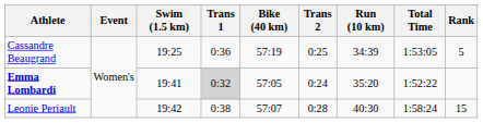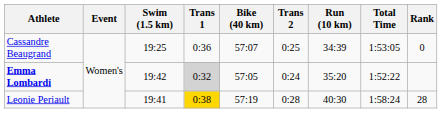 <table class="wikitable" style="font-size:90%">
 <tr>
 <th>Athlete</th>
 <th>Event</th>
 <th>Swim (1.5 km)</th>
 <th>Trans 1</th>
 <th>Bike (40 km)</th>
 <th>Trans 2</th>
 <th>Run (10 km)</th>
 <th>Total Time</th>
 <th>Rank</th>
 </tr>
 <tr align=center>
 <td align=left><a href='#'>Cassandre Beaugrand</a></td>
 <td align=left rowspan=3>Women's</td>
 <td>19:25</td>
 <td>0:36</td>
-<td>57:19</td>
+<td>57:07</td>
 <td>0:25</td>
 <td>34:39</td>
 <td>1:53:05</td>
-<td>5</td>
+<td>0</td>
 </tr>
 <tr align=center>
 <td align=left><strong><a href='#'>Emma Lombardi</a></strong></td>
-<td>19:41</td>
+<td>19:42</td>
 <td style="background: lightgrey;">0:32</td>
 <td>57:05</td>
 <td>0:24</td>
 <td>35:20</td>
 <td>1:52:22</td>
 <td></td>
 </tr>
 <tr align=center>
 <td align=left><a href='#'>Leonie Periault</a></td>
-<td>19:42</td>
-<td>0:38</td>
-<td>57:07</td>
+<td>19:41</td>
+<td style="background: gold;">0:38</td>
+<td>57:19</td>
 <td>0:28</td>
 <td>40:30</td>
 <td>1:58:24</td>
-<td>15</td>
+<td>28</td>
 </tr>
 </table>
